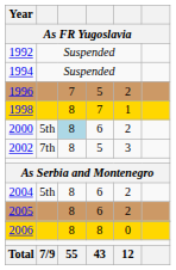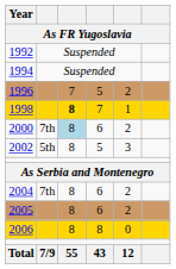 <table class="wikitable" style="text-align: center;">
 <tr>
 <th>Year</th>
 <th></th>
 <th width=30></th>
 <th width=30></th>
 <th width=30></th>
 <th width=30></th>
 </tr>
 <tr>
 <th colspan=6><em>As  FR Yugoslavia</em></th>
 </tr>
 <tr>
 <td> <a href='#'>1992</a></td>
 <td colspan=4><em>Suspended</em></td>
 <td></td>
 </tr>
 <tr>
 <td> <a href='#'>1994</a></td>
 <td colspan=4><em>Suspended</em></td>
 <td></td>
 </tr>
 <tr bgcolor=cc9966>
 <td> <a href='#'>1996</a></td>
 <td></td>
 <td>7</td>
 <td>5</td>
 <td>2</td>
 <td></td>
 </tr>
 <tr bgcolor=gold>
 <td> <a href='#'>1998</a></td>
 <td></td>
-<td>8</td>
+<td><strong>8</strong></td>
 <td>7</td>
 <td>1</td>
 <td></td>
 </tr>
 <tr>
 <td> <a href='#'>2000</a></td>
-<td>5th</td>
+<td>7th</td>
 <td style="background: lightblue;">8</td>
 <td>6</td>
 <td>2</td>
 <td></td>
 </tr>
 <tr>
 <td> <a href='#'>2002</a></td>
-<td>7th</td>
+<td>5th</td>
 <td>8</td>
 <td>5</td>
 <td>3</td>
 <td></td>
 </tr>
 <tr>
 <td colspan=6></td>
 </tr>
 <tr>
 <th colspan=6><em>As  Serbia and Montenegro</em></th>
 </tr>
 <tr>
 <td> <a href='#'>2004</a></td>
-<td>5th</td>
+<td>7th</td>
 <td>8</td>
 <td>6</td>
 <td>2</td>
 <td></td>
 </tr>
 <tr bgcolor=cc9966>
 <td> <a href='#'>2005</a></td>
 <td></td>
 <td>8</td>
 <td>6</td>
 <td>2</td>
 <td></td>
 </tr>
 <tr>
 </tr>
 <tr bgcolor=gold>
 <td> <a href='#'>2006</a></td>
 <td></td>
 <td>8</td>
 <td>8</td>
 <td>0</td>
 <td></td>
 </tr>
 <tr>
 <td colspan=6></td>
 </tr>
 <tr>
 <th>Total</th>
 <th>7/9</th>
 <th>55</th>
 <th>43</th>
 <th>12</th>
 <th></th>
 </tr>
 </table>
